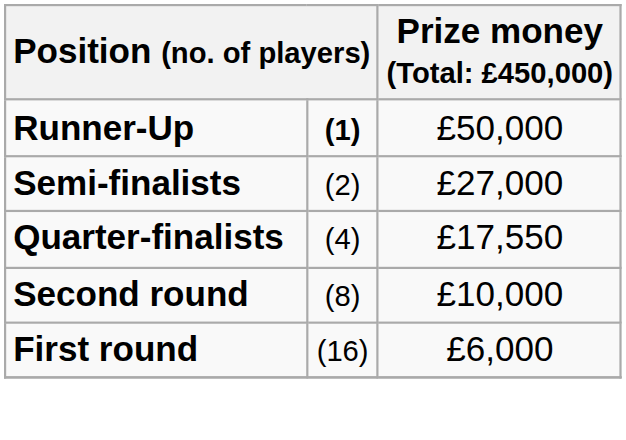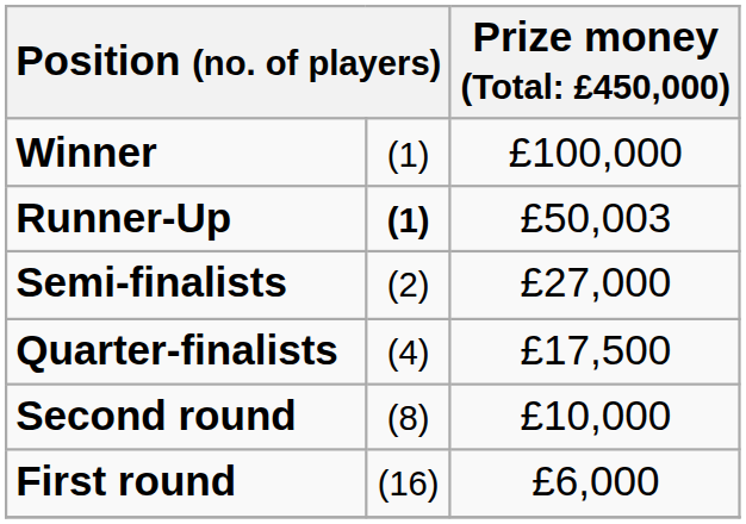 <table class="wikitable">
 <tr>
 <th colspan=2>Position <small>(no. of players)</small></th>
 <th>Prize money<br><small>(Total: £450,000)</small></th>
 </tr>
 <tr>
+<td><strong>Winner</strong></td>
+<td align=center><small>(1)</small></td>
+<td align=center>£100,000</td>
+</tr>
+<tr>
 <td><strong>Runner-Up</strong></td>
 <td align=center><strong><small>(1)</small></strong></td>
-<td align=center>£50,000</td>
+<td align=center>£50,003</td>
 </tr>
 <tr>
 <td><strong>Semi-finalists</strong></td>
 <td align=center><small>(2)</small></td>
 <td align=center>£27,000</td>
 </tr>
 <tr>
 <td><strong>Quarter-finalists</strong></td>
 <td align=center><small>(4)</small></td>
-<td align=center>£17,550</td>
+<td align=center>£17,500</td>
 </tr>
 <tr>
 <td><strong>Second round</strong></td>
 <td align=center><small>(8)</small></td>
 <td align=center>£10,000</td>
 </tr>
 <tr>
 <td><strong>First round</strong></td>
 <td align=center><small>(16)</small></td>
 <td align=center>£6,000</td>
 </tr>
 <tr>
 </tr>
 </table>
